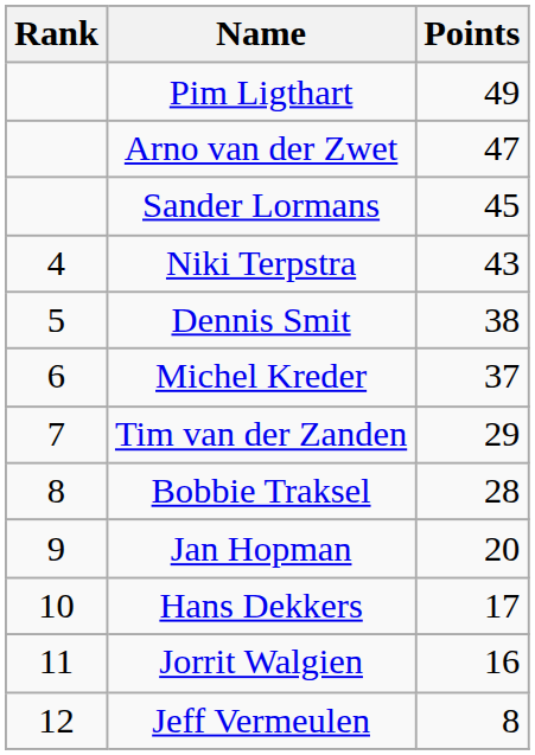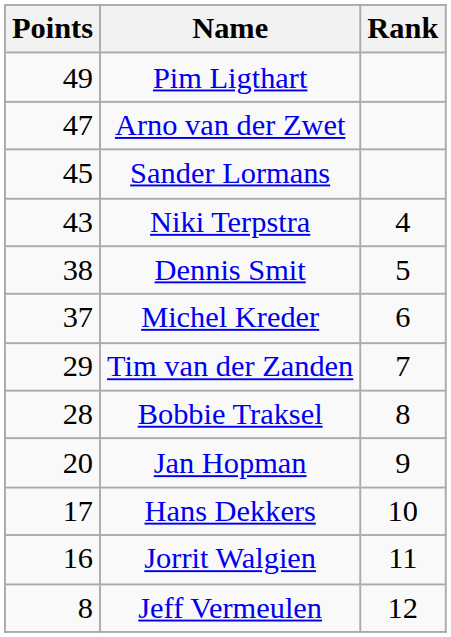 <table class="wikitable sortable" style="text-align:center">
 <tr>
+<th>Points</th>
+<th>Name</th>
 <th>Rank</th>
-<th>Name</th>
-<th>Points</th>
 </tr>
 <tr>
+<td align="right">49</td>
+<td><a href='#'>Pim Ligthart</a></td>
 <td align="center"></td>
-<td><a href='#'>Pim Ligthart</a></td>
-<td align="right">49</td>
 </tr>
 <tr>
+<td align="right">47</td>
+<td><a href='#'>Arno van der Zwet</a></td>
 <td align="center"></td>
-<td><a href='#'>Arno van der Zwet</a></td>
-<td align="right">47</td>
 </tr>
 <tr>
+<td align="right">45</td>
+<td><a href='#'>Sander Lormans</a></td>
 <td align="center"></td>
-<td><a href='#'>Sander Lormans</a></td>
-<td align="right">45</td>
 </tr>
 <tr>
+<td align="right">43</td>
+<td><a href='#'>Niki Terpstra</a></td>
 <td align="center">4</td>
-<td><a href='#'>Niki Terpstra</a></td>
-<td align="right">43</td>
 </tr>
 <tr>
+<td align="right">38</td>
+<td><a href='#'>Dennis Smit</a></td>
 <td align="center">5</td>
-<td><a href='#'>Dennis Smit</a></td>
-<td align="right">38</td>
 </tr>
 <tr>
+<td align="right">37</td>
+<td><a href='#'>Michel Kreder</a></td>
 <td align="center">6</td>
-<td><a href='#'>Michel Kreder</a></td>
-<td align="right">37</td>
 </tr>
 <tr>
+<td align="right">29</td>
+<td><a href='#'>Tim van der Zanden</a></td>
 <td align="center">7</td>
-<td><a href='#'>Tim van der Zanden</a></td>
-<td align="right">29</td>
 </tr>
 <tr>
+<td align="right">28</td>
+<td><a href='#'>Bobbie Traksel</a></td>
 <td align="center">8</td>
-<td><a href='#'>Bobbie Traksel</a></td>
-<td align="right">28</td>
 </tr>
 <tr>
+<td align="right">20</td>
+<td><a href='#'>Jan Hopman</a></td>
 <td align="center">9</td>
-<td><a href='#'>Jan Hopman</a></td>
-<td align="right">20</td>
 </tr>
 <tr>
+<td align="right">17</td>
+<td><a href='#'>Hans Dekkers</a></td>
 <td align="center">10</td>
-<td><a href='#'>Hans Dekkers</a></td>
-<td align="right">17</td>
 </tr>
 <tr>
+<td align="right">16</td>
+<td><a href='#'>Jorrit Walgien</a></td>
 <td align="center">11</td>
-<td><a href='#'>Jorrit Walgien</a></td>
-<td align="right">16</td>
 </tr>
 <tr>
+<td align="right">8</td>
+<td><a href='#'>Jeff Vermeulen</a></td>
 <td align="center">12</td>
-<td><a href='#'>Jeff Vermeulen</a></td>
-<td align="right">8</td>
 </tr>
 </table>
